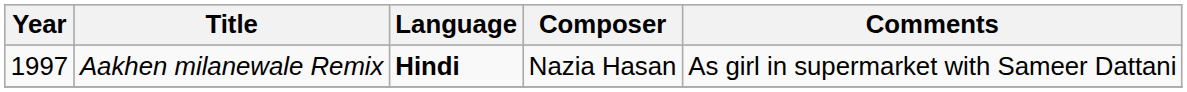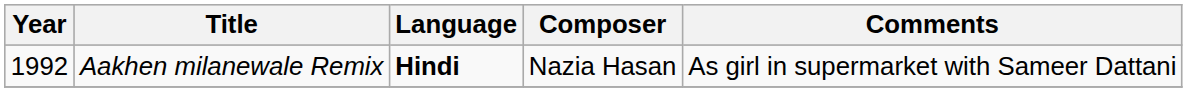 <table class="wikitable sortable">
 <tr>
 <th>Year</th>
 <th>Title</th>
 <th>Language</th>
 <th>Composer</th>
 <th>Comments</th>
 </tr>
 <tr>
-<td>1997</td>
+<td>1992</td>
 <td><em>Aakhen milanewale Remix</em></td>
 <td><strong>Hindi</strong></td>
 <td>Nazia Hasan</td>
 <td>As girl in supermarket with Sameer Dattani</td>
 </tr>
 <tr>
 </tr>
 </table>
